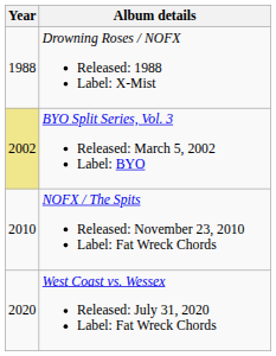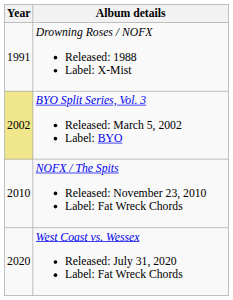 <table class="wikitable">
 <tr>
 <th>Year</th>
 <th style="width:260px;">Album details</th>
 </tr>
 <tr>
-<td>1988</td>
+<td>1991</td>
 <td><em>Drowning Roses / NOFX</em><br><ul><li>Released: 1988</li><li>Label: X-Mist</li></ul></td>
 </tr>
 <tr>
 <td style="background: khaki;">2002</td>
 <td><em><a href='#'>BYO Split Series, Vol. 3</a></em><br><ul><li>Released: March 5, 2002</li><li>Label: <a href='#'>BYO</a></li></ul></td>
 </tr>
 <tr>
 <td>2010</td>
 <td><em><a href='#'>NOFX / The Spits</a></em><br><ul><li>Released: November 23, 2010</li><li>Label: Fat Wreck Chords</li></ul></td>
 </tr>
 <tr>
 <td>2020</td>
 <td><em><a href='#'>West Coast vs. Wessex</a></em><br><ul><li>Released: July 31, 2020</li><li>Label: Fat Wreck Chords</li></ul></td>
 </tr>
 </table>
